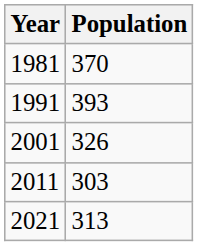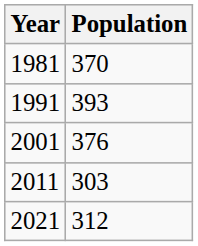 <table class="wikitable">
 <tr>
 <th>Year</th>
 <th>Population</th>
 </tr>
 <tr>
 <td>1981</td>
 <td>370</td>
 </tr>
 <tr>
 <td>1991</td>
 <td>393</td>
 </tr>
 <tr>
 <td>2001</td>
-<td>326</td>
+<td>376</td>
 </tr>
 <tr>
 <td>2011</td>
 <td>303</td>
 </tr>
 <tr>
 <td>2021</td>
-<td>313</td>
+<td>312</td>
 </tr>
 </table>
